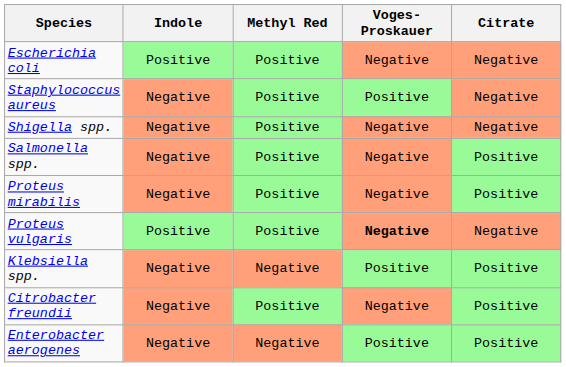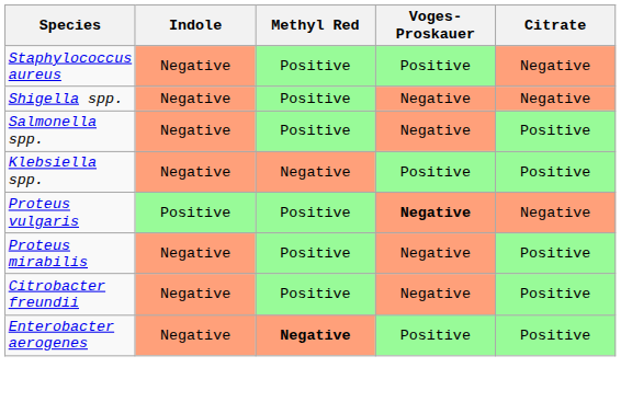 <table class="wikitable" border="1">
 <tr>
 <th width="100">Species</th>
 <th width="100">Indole</th>
 <th width="100">Methyl Red</th>
 <th width="100">Voges-Proskauer</th>
 <th width="100">Citrate</th>
-</tr>
-<tr>
-<td><em><a href='#'>Escherichia coli</a></em></td>
-<td style="background:#98FB98" align="center">Positive</td>
-<td style="background:#98FB98" align="center">Positive</td>
-<td style="background:#ffa07a" align="center">Negative</td>
-<td style="background:#ffa07a" align="center">Negative</td>
 </tr>
 <tr>
 <td><em><a href='#'>Staphylococcus aureus</a></em></td>
 <td style="background:#ffa07a" align="center">Negative</td>
 <td style="background:#98FB98" align="center">Positive</td>
 <td style="background:#98FB98" align="center">Positive</td>
 <td style="background:#ffa07a" align="center">Negative</td>
 </tr>
 <tr>
 <td><em><a href='#'>Shigella</a> spp.</em> </td>
 <td style="background:#ffa07a" align="center">Negative</td>
 <td style="background:#98FB98" align="center">Positive</td>
 <td style="background:#ffa07a" align="center">Negative</td>
 <td style="background:#ffa07a" align="center">Negative</td>
 </tr>
 <tr>
 <td><em><a href='#'>Salmonella</a> spp.</em></td>
 <td style="background:#ffa07a" align="center">Negative</td>
 <td style="background:#98FB98" align="center">Positive</td>
 <td style="background:#ffa07a" align="center">Negative</td>
 <td style="background:#98FB98" align="center">Positive</td>
 </tr>
 <tr>
-<td><em><a href='#'>Proteus mirabilis</a></em></td>
+<td><em><a href='#'>Klebsiella</a> spp.</em></td>
+<td style="background:#ffa07a" align="center">Negative</td>
 <td style="background:#ffa07a" align="center">Negative</td>
 <td style="background:#98FB98" align="center">Positive</td>
-<td style="background:#ffa07a" align="center">Negative</td>
 <td style="background:#98FB98" align="center">Positive</td>
 </tr>
 <tr>
 <td><em><a href='#'>Proteus vulgaris</a></em> </td>
 <td style="background:#98FB98" align="center">Positive</td>
 <td style="background:#98FB98" align="center">Positive</td>
 <td style="background:#ffa07a" align="center"><strong>Negative</strong></td>
 <td style="background:#ffa07a" align="center">Negative</td>
 </tr>
 <tr>
-<td><em><a href='#'>Klebsiella</a> spp.</em></td>
-<td style="background:#ffa07a" align="center">Negative</td>
+<td><em><a href='#'>Proteus mirabilis</a></em></td>
 <td style="background:#ffa07a" align="center">Negative</td>
 <td style="background:#98FB98" align="center">Positive</td>
+<td style="background:#ffa07a" align="center">Negative</td>
 <td style="background:#98FB98" align="center">Positive</td>
 </tr>
 <tr>
 <td><em><a href='#'>Citrobacter freundii</a></em></td>
 <td style="background:#ffa07a" align="center">Negative</td>
 <td style="background:#98FB98" align="center">Positive</td>
 <td style="background:#ffa07a" align="center">Negative</td>
 <td style="background:#98FB98" align="center">Positive</td>
 </tr>
 <tr>
 <td><em><a href='#'>Enterobacter aerogenes</a></em></td>
 <td style="background:#ffa07a" align="center">Negative</td>
-<td style="background:#ffa07a" align="center">Negative</td>
+<td style="background:#ffa07a" align="center"><strong>Negative</strong></td>
 <td style="background:#98FB98" align="center">Positive</td>
 <td style="background:#98FB98" align="center">Positive</td>
 </tr>
 </table>
